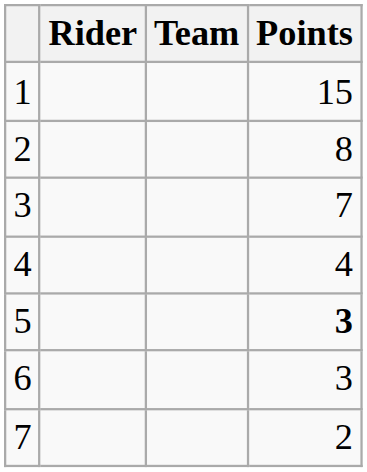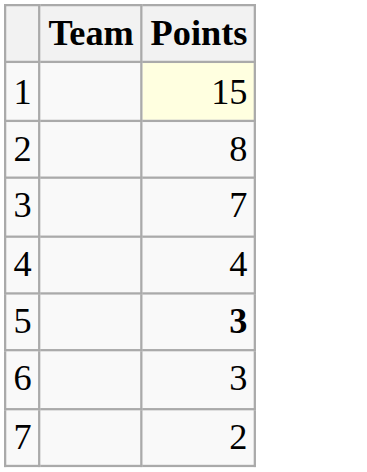 <table class="wikitable">
 <tr>
 <th></th>
-<th>Rider</th>
 <th>Team</th>
 <th>Points</th>
 </tr>
 <tr>
 <td>1</td>
-<td> </td>
 <td></td>
-<td align=right>15</td>
+<td align=right style="background: lightyellow;">15</td>
 </tr>
 <tr>
 <td>2</td>
-<td></td>
 <td></td>
 <td align=right>8</td>
 </tr>
 <tr>
 <td>3</td>
 <td></td>
-<td></td>
 <td align=right>7</td>
 </tr>
 <tr>
 <td>4</td>
 <td></td>
-<td></td>
 <td align=right>4</td>
 </tr>
 <tr>
 <td>5</td>
-<td> </td>
 <td></td>
 <td align=right><strong>3</strong></td>
 </tr>
 <tr>
 <td>6</td>
 <td></td>
-<td></td>
 <td align=right>3</td>
 </tr>
 <tr>
 <td>7</td>
 <td></td>
-<td></td>
 <td align=right>2</td>
 </tr>
 </table>
